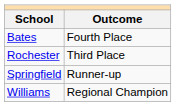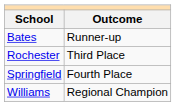 <table class="wikitable" style="float:left; margin-right:1em;">
 <tr>
 <th colspan="3" style="background:#ffdead;"></th>
 </tr>
 <tr>
 <th>School</th>
 <th>Outcome</th>
 </tr>
 <tr>
 <td><a href='#'>Bates</a></td>
-<td>Fourth Place</td>
+<td>Runner-up</td>
 </tr>
 <tr>
 <td><a href='#'>Rochester</a></td>
 <td>Third Place</td>
 </tr>
 <tr>
 <td><a href='#'>Springfield</a></td>
-<td>Runner-up</td>
+<td>Fourth Place</td>
 </tr>
 <tr>
 <td><a href='#'>Williams</a></td>
 <td>Regional Champion</td>
 </tr>
 </table>
